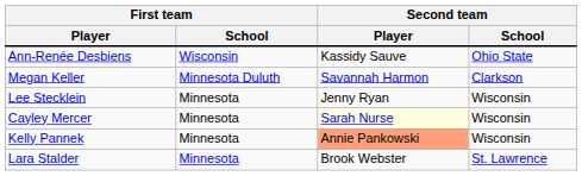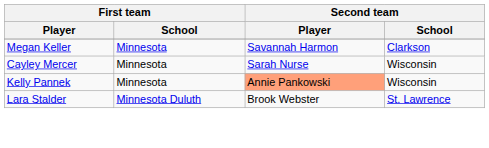 <table class="wikitable" style="width:80%;">
 <tr>
 <th colspan=2>First team</th>
 <th colspan=2>Second team</th>
 </tr>
 <tr>
 <th>Player</th>
 <th>School</th>
 <th>Player</th>
 <th>School</th>
 </tr>
 <tr>
 </tr>
-<tr style = "border-top:2px solid black;">
-<td><a href='#'>Ann-Renée Desbiens</a></td>
-<td><a href='#'>Wisconsin</a></td>
-<td>Kassidy Sauve</td>
-<td><a href='#'>Ohio State</a></td>
-</tr>
 <tr>
 <td><a href='#'>Megan Keller</a></td>
-<td><a href='#'>Minnesota Duluth</a></td>
+<td><a href='#'>Minnesota</a></td>
 <td><a href='#'>Savannah Harmon</a></td>
 <td><a href='#'>Clarkson</a></td>
 </tr>
 <tr>
-<td><a href='#'>Lee Stecklein</a></td>
-<td>Minnesota</td>
-<td>Jenny Ryan</td>
-<td>Wisconsin</td>
-</tr>
-<tr>
 <td><a href='#'>Cayley Mercer</a></td>
 <td>Minnesota</td>
-<td style="background: lightyellow;"><a href='#'>Sarah Nurse</a></td>
+<td><a href='#'>Sarah Nurse</a></td>
 <td>Wisconsin</td>
 </tr>
 <tr>
 <td><a href='#'>Kelly Pannek</a></td>
 <td>Minnesota</td>
 <td style="background: lightsalmon;">Annie Pankowski</td>
 <td>Wisconsin</td>
 </tr>
 <tr>
 <td><a href='#'>Lara Stalder</a></td>
-<td><a href='#'>Minnesota</a></td>
+<td><a href='#'>Minnesota Duluth</a></td>
 <td>Brook Webster</td>
 <td><a href='#'>St. Lawrence</a></td>
 </tr>
 </table>
